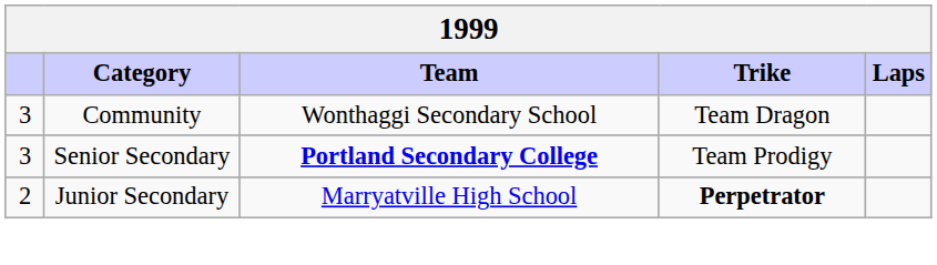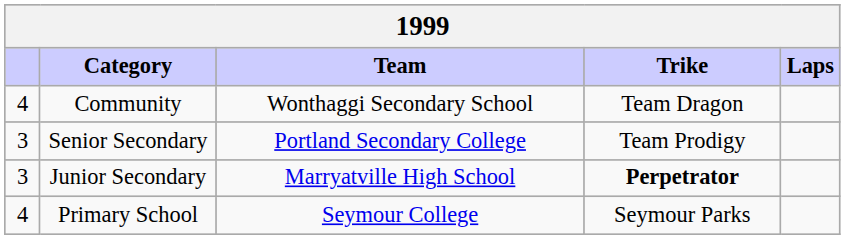 <table class="wikitable" style="font-size: 85%; text-align:center">
 <tr>
 <th colspan="5" width="500"><big>1999</big></th>
 </tr>
 <tr>
 <th width="15" style="background:#ccf"></th>
 <th width="100" style="background:#ccf">Category</th>
 <th style="background:#ccf">Team</th>
 <th style="background:#ccf">Trike</th>
 <th width="30" style="background:#ccf">Laps</th>
 </tr>
 <tr>
-<td>3</td>
+<td>4</td>
 <td>Community</td>
 <td> Wonthaggi Secondary School</td>
 <td>Team Dragon</td>
 <td></td>
 </tr>
 <tr>
 <td>3</td>
 <td>Senior Secondary</td>
-<td><strong> <a href='#'>Portland Secondary College</a></strong></td>
+<td> <a href='#'>Portland Secondary College</a></td>
 <td>Team Prodigy</td>
 <td></td>
 </tr>
 <tr>
-<td>2</td>
+<td>3</td>
 <td>Junior Secondary</td>
 <td> <a href='#'>Marryatville High School</a></td>
 <td><strong>Perpetrator</strong></td>
 <td></td>
 </tr>
+<tr>
+<td>4</td>
+<td>Primary School</td>
+<td> <a href='#'>Seymour College</a></td>
+<td>Seymour Parks</td>
+<td></td>
+</tr>
 </table>
